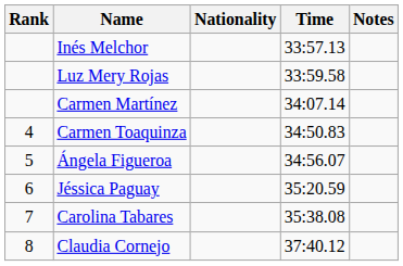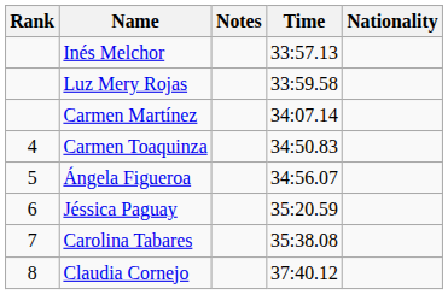 <table class="wikitable sortable" style="text-align:center;font-size:95%">
 <tr>
 <th>Rank</th>
 <th>Name</th>
+<th>Notes</th>
+<th>Time</th>
 <th>Nationality</th>
-<th>Time</th>
-<th>Notes</th>
 </tr>
 <tr>
 <td></td>
 <td align=left><a href='#'>Inés Melchor</a></td>
+<td></td>
+<td>33:57.13</td>
 <td align=left></td>
-<td>33:57.13</td>
-<td></td>
 </tr>
 <tr>
 <td></td>
 <td align=left><a href='#'>Luz Mery Rojas</a></td>
+<td></td>
+<td>33:59.58</td>
 <td align=left></td>
-<td>33:59.58</td>
-<td></td>
 </tr>
 <tr>
 <td></td>
 <td align=left><a href='#'>Carmen Martínez</a></td>
+<td></td>
+<td>34:07.14</td>
 <td align=left></td>
-<td>34:07.14</td>
-<td></td>
 </tr>
 <tr>
 <td>4</td>
 <td align=left><a href='#'>Carmen Toaquinza</a></td>
+<td></td>
+<td>34:50.83</td>
 <td align=left></td>
-<td>34:50.83</td>
-<td></td>
 </tr>
 <tr>
 <td>5</td>
 <td align=left><a href='#'>Ángela Figueroa</a></td>
+<td></td>
+<td>34:56.07</td>
 <td align=left></td>
-<td>34:56.07</td>
-<td></td>
 </tr>
 <tr>
 <td>6</td>
 <td align=left><a href='#'>Jéssica Paguay</a></td>
+<td></td>
+<td>35:20.59</td>
 <td align=left></td>
-<td>35:20.59</td>
-<td></td>
 </tr>
 <tr>
 <td>7</td>
 <td align=left><a href='#'>Carolina Tabares</a></td>
+<td></td>
+<td>35:38.08</td>
 <td align=left></td>
-<td>35:38.08</td>
-<td></td>
 </tr>
 <tr>
 <td>8</td>
 <td align=left><a href='#'>Claudia Cornejo</a></td>
+<td></td>
+<td>37:40.12</td>
 <td align=left></td>
-<td>37:40.12</td>
-<td></td>
 </tr>
 </table>
